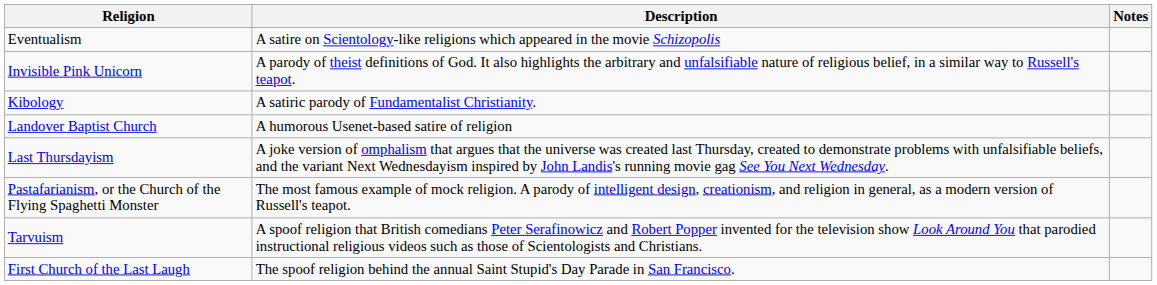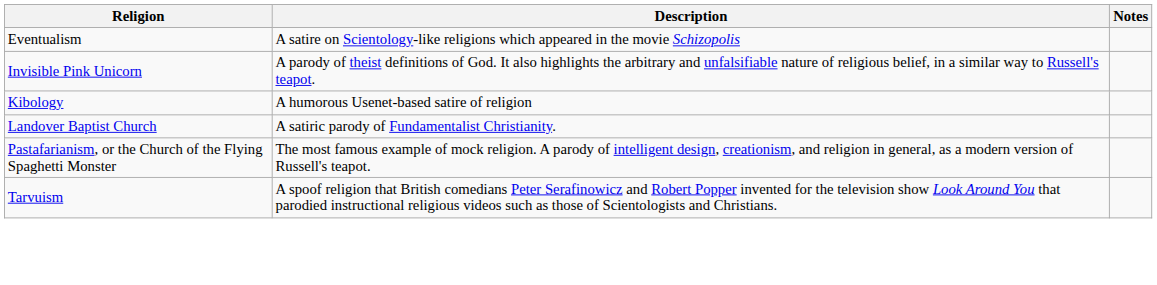 <table class="wikitable">
 <tr>
 <th>Religion</th>
 <th>Description</th>
 <th>Notes</th>
 </tr>
 <tr>
 <td>Eventualism</td>
 <td>A satire on <a href='#'>Scientology</a>-like religions which appeared in the movie <em><a href='#'>Schizopolis</a></em></td>
 <td></td>
 </tr>
 <tr>
 <td><a href='#'>Invisible Pink Unicorn</a></td>
 <td>A parody of <a href='#'>theist</a> definitions of God. It also highlights the arbitrary and <a href='#'>unfalsifiable</a> nature of religious belief, in a similar way to <a href='#'>Russell's teapot</a>.</td>
 <td></td>
 </tr>
 <tr>
 <td><a href='#'>Kibology</a></td>
-<td>A satiric parody of <a href='#'>Fundamentalist Christianity</a>.</td>
+<td>A humorous Usenet-based satire of religion</td>
 <td></td>
 </tr>
 <tr>
 <td><a href='#'>Landover Baptist Church</a></td>
-<td>A humorous Usenet-based satire of religion</td>
-<td></td>
-</tr>
-<tr>
-<td><a href='#'>Last Thursdayism</a></td>
-<td>A joke version of <a href='#'>omphalism</a> that argues that the universe was created last Thursday, created to demonstrate problems with unfalsifiable beliefs, and the variant Next Wednesdayism inspired by <a href='#'>John Landis</a>'s running movie gag <em><a href='#'>See You Next Wednesday</a></em>.</td>
+<td>A satiric parody of <a href='#'>Fundamentalist Christianity</a>.</td>
 <td></td>
 </tr>
 <tr>
 <td><a href='#'>Pastafarianism</a>, or the Church of the Flying Spaghetti Monster</td>
 <td>The most famous example of mock religion. A parody of <a href='#'>intelligent design</a>, <a href='#'>creationism</a>, and religion in general, as a modern version of Russell's teapot.</td>
 <td></td>
 </tr>
 <tr>
 <td><a href='#'>Tarvuism</a></td>
 <td>A spoof religion that British comedians <a href='#'>Peter Serafinowicz</a> and <a href='#'>Robert Popper</a> invented for the television show <em><a href='#'>Look Around You</a></em> that parodied instructional religious videos such as those of Scientologists and Christians.</td>
 <td></td>
 </tr>
-<tr>
-<td><a href='#'>First Church of the Last Laugh</a></td>
-<td>The spoof religion behind the annual Saint Stupid's Day Parade in <a href='#'>San Francisco</a>.</td>
-<td></td>
-</tr>
 </table>
